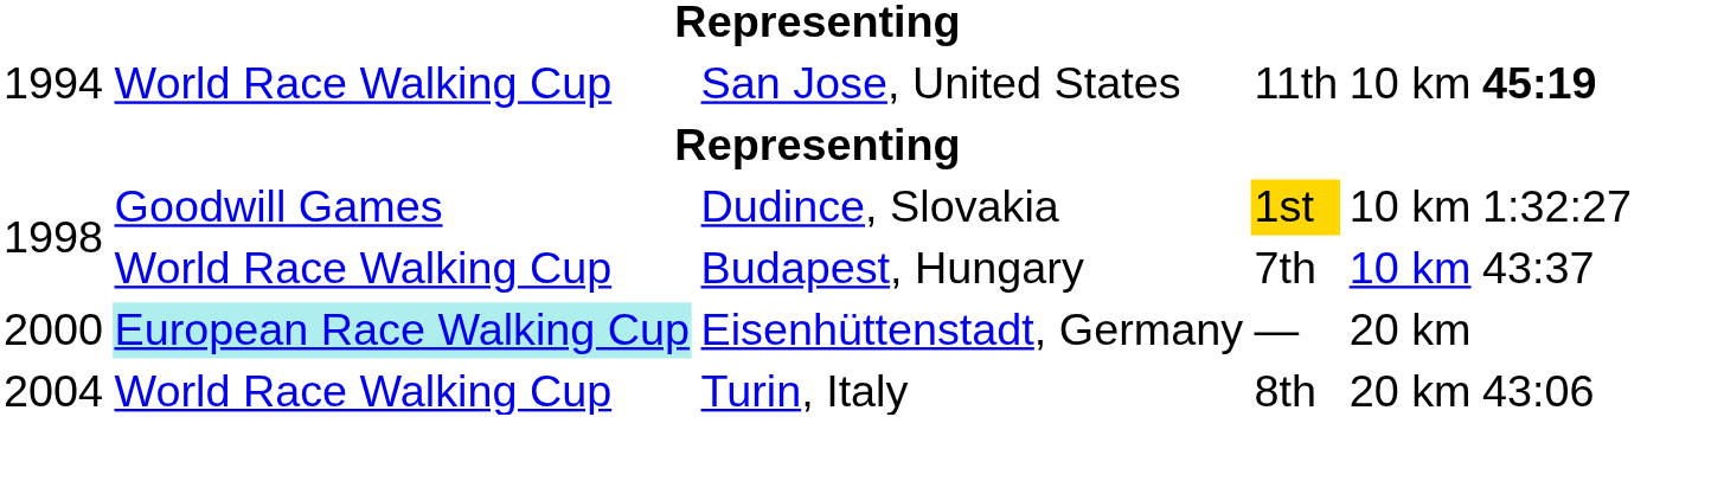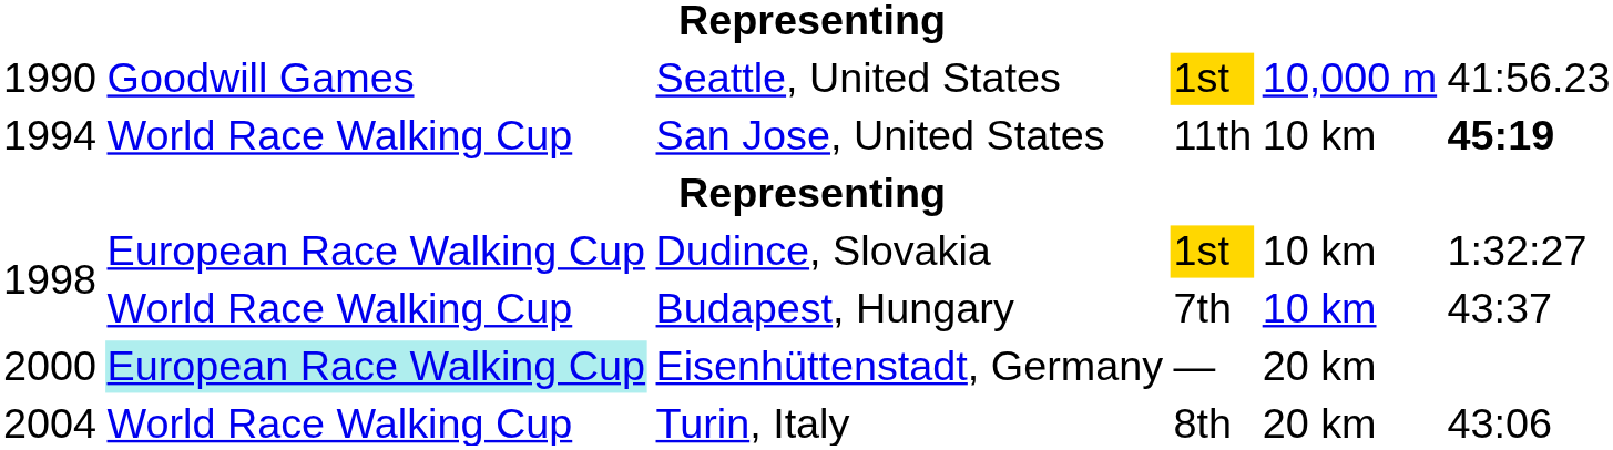 <table>
 <tr>
 <th colspan="7">Representing </th>
+</tr>
+<tr>
+<td>1990</td>
+<td><a href='#'>Goodwill Games</a></td>
+<td><a href='#'>Seattle</a>, United States</td>
+<td bgcolor="gold">1st</td>
+<td><a href='#'>10,000 m</a></td>
+<td>41:56.23</td>
+<td></td>
 </tr>
 <tr>
 <td>1994</td>
 <td><a href='#'>World Race Walking Cup</a></td>
 <td><a href='#'>San Jose</a>, United States</td>
 <td>11th</td>
 <td>10 km</td>
 <td><strong>45:19</strong></td>
 </tr>
 <tr>
 <th colspan="7">Representing </th>
 </tr>
 <tr>
 <td rowspan=2>1998</td>
-<td><a href='#'>Goodwill Games</a></td>
+<td><a href='#'>European Race Walking Cup</a></td>
 <td><a href='#'>Dudince</a>, Slovakia</td>
 <td bgcolor="gold">1st</td>
 <td>10 km</td>
 <td>1:32:27</td>
 </tr>
 <tr>
 <td><a href='#'>World Race Walking Cup</a></td>
 <td><a href='#'>Budapest</a>, Hungary</td>
 <td>7th</td>
 <td><a href='#'>10 km</a></td>
 <td>43:37</td>
 </tr>
 <tr>
 <td>2000</td>
 <td style="background: paleturquoise;"><a href='#'>European Race Walking Cup</a></td>
 <td><a href='#'>Eisenhüttenstadt</a>, Germany</td>
 <td>—</td>
 <td>20 km</td>
 <td></td>
 </tr>
 <tr>
 <td>2004</td>
 <td><a href='#'>World Race Walking Cup</a></td>
 <td><a href='#'>Turin</a>, Italy</td>
 <td>8th</td>
 <td>20 km</td>
 <td>43:06</td>
 </tr>
 </table>
